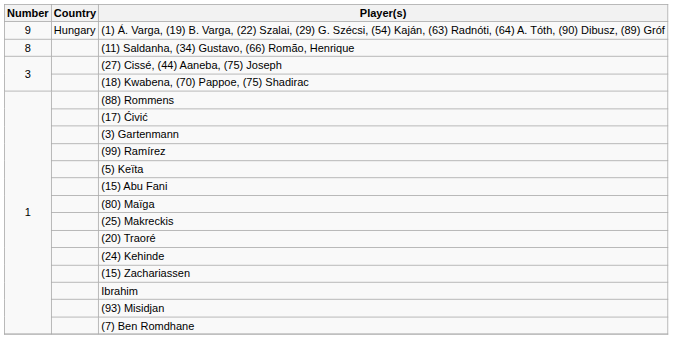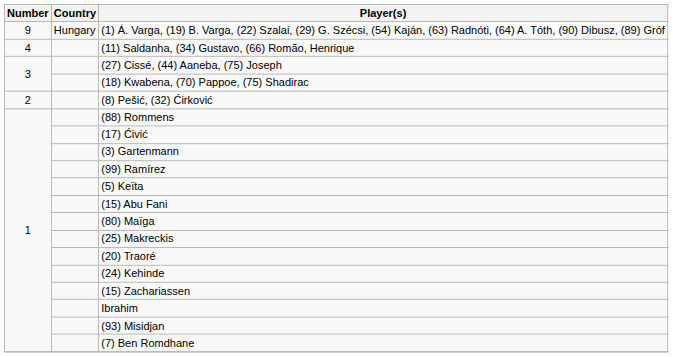 <table class="wikitable" style="text-align:left; font-size:85%;">
 <tr>
 <th>Number</th>
 <th>Country</th>
 <th>Player(s)</th>
 </tr>
 <tr>
 <td align="center" rowspan="1">9</td>
 <td> Hungary</td>
 <td>(1) Á. Varga, (19) B. Varga, (22) Szalai, (29) G. Szécsi, (54) Kaján, (63) Radnóti, (64) A. Tóth, (90) Dibusz, (89) Gróf</td>
 </tr>
 <tr>
-<td align="center" rowspan="1">8</td>
+<td align="center" rowspan="1">4</td>
 <td></td>
 <td>(11) Saldanha, (34) Gustavo, (66) Romão, Henrique</td>
 </tr>
 <tr>
 <td align="center" rowspan="2">3</td>
 <td></td>
 <td>(27) Cissé, (44) Aaneba, (75) Joseph</td>
 </tr>
 <tr>
 <td></td>
 <td>(18) Kwabena, (70) Pappoe, (75) Shadirac</td>
+</tr>
+<tr>
+<td align="center" rowspan="1">2</td>
+<td></td>
+<td>(8) Pešić, (32) Ćirković</td>
 </tr>
 <tr>
 <td align="center" rowspan="14">1</td>
 <td></td>
 <td>(88) Rommens</td>
 </tr>
 <tr>
 <td></td>
 <td>(17) Ćivić</td>
 </tr>
 <tr>
 <td></td>
 <td>(3) Gartenmann</td>
 </tr>
 <tr>
 <td></td>
 <td>(99) Ramírez</td>
 </tr>
 <tr>
 <td></td>
 <td>(5) Keïta</td>
 </tr>
 <tr>
 <td></td>
 <td>(15) Abu Fani</td>
 </tr>
 <tr>
 <td></td>
 <td>(80) Maïga</td>
 </tr>
 <tr>
 <td></td>
 <td>(25) Makreckis</td>
 </tr>
 <tr>
 <td></td>
 <td>(20) Traoré</td>
 </tr>
 <tr>
 <td></td>
 <td>(24) Kehinde</td>
 </tr>
 <tr>
 <td></td>
 <td>(15) Zachariassen</td>
 </tr>
 <tr>
 <td></td>
 <td>Ibrahim</td>
 </tr>
 <tr>
 <td></td>
 <td>(93) Misidjan</td>
 </tr>
 <tr>
 <td></td>
 <td>(7) Ben Romdhane</td>
 </tr>
 <tr>
 </tr>
 </table>
